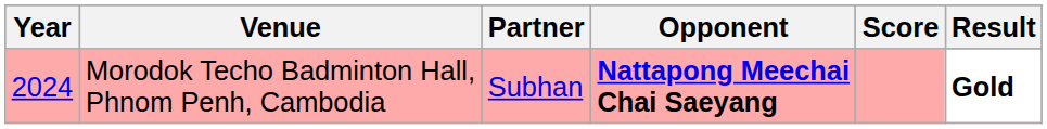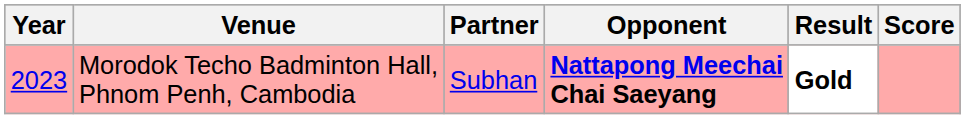 <table class="sortable wikitable" style="font-size: 95%;">
 <tr>
 <th>Year</th>
 <th>Venue</th>
 <th>Partner</th>
 <th>Opponent</th>
+<th>Result</th>
 <th>Score</th>
-<th>Result</th>
 </tr>
 <tr style="background:#FFAAAA">
-<td align="center"><a href='#'>2024</a></td>
+<td align="center"><a href='#'>2023</a></td>
 <td align="left">Morodok Techo Badminton Hall,<br>Phnom Penh, Cambodia</td>
 <td align="left"> <a href='#'>Subhan</a></td>
 <td align="left"><strong> <a href='#'>Nattapong Meechai</a><br> Chai Saeyang</strong></td>
+<td style="text-align:left; background:white"> <strong>Gold</strong></td>
 <td align="left"></td>
-<td style="text-align:left; background:white"> <strong>Gold</strong></td>
 </tr>
 </table>
